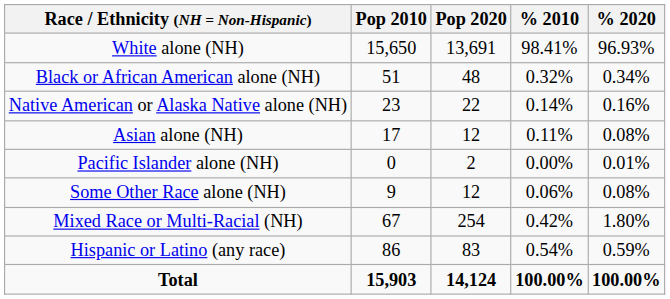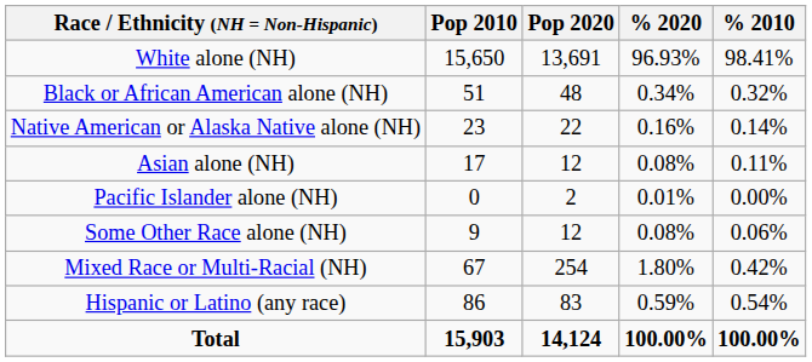 <table class="wikitable" style="text-align:center;">
 <tr>
 <th>Race / Ethnicity <small>(<em>NH = Non-Hispanic</em>)</small></th>
 <th>Pop 2010</th>
 <th>Pop 2020</th>
+<th>% 2020</th>
 <th>% 2010</th>
-<th>% 2020</th>
 </tr>
 <tr>
 <td><a href='#'>White</a> alone (NH)</td>
 <td>15,650</td>
 <td>13,691</td>
+<td>96.93%</td>
 <td>98.41%</td>
-<td>96.93%</td>
 </tr>
 <tr>
 <td><a href='#'>Black or African American</a> alone (NH)</td>
 <td>51</td>
 <td>48</td>
+<td>0.34%</td>
 <td>0.32%</td>
-<td>0.34%</td>
 </tr>
 <tr>
 <td><a href='#'>Native American</a> or <a href='#'>Alaska Native</a> alone (NH)</td>
 <td>23</td>
 <td>22</td>
+<td>0.16%</td>
 <td>0.14%</td>
-<td>0.16%</td>
 </tr>
 <tr>
 <td><a href='#'>Asian</a> alone (NH)</td>
 <td>17</td>
 <td>12</td>
+<td>0.08%</td>
 <td>0.11%</td>
-<td>0.08%</td>
 </tr>
 <tr>
 <td><a href='#'>Pacific Islander</a> alone (NH)</td>
 <td>0</td>
 <td>2</td>
+<td>0.01%</td>
 <td>0.00%</td>
-<td>0.01%</td>
 </tr>
 <tr>
 <td><a href='#'>Some Other Race</a> alone (NH)</td>
 <td>9</td>
 <td>12</td>
+<td>0.08%</td>
 <td>0.06%</td>
-<td>0.08%</td>
 </tr>
 <tr>
 <td><a href='#'>Mixed Race or Multi-Racial</a> (NH)</td>
 <td>67</td>
 <td>254</td>
+<td>1.80%</td>
 <td>0.42%</td>
-<td>1.80%</td>
 </tr>
 <tr>
 <td><a href='#'>Hispanic or Latino</a> (any race)</td>
 <td>86</td>
 <td>83</td>
+<td>0.59%</td>
 <td>0.54%</td>
-<td>0.59%</td>
 </tr>
 <tr>
 <td><strong>Total</strong></td>
 <td><strong>15,903</strong></td>
 <td><strong>14,124</strong></td>
 <td><strong>100.00%</strong></td>
 <td><strong>100.00%</strong></td>
 </tr>
 </table>
